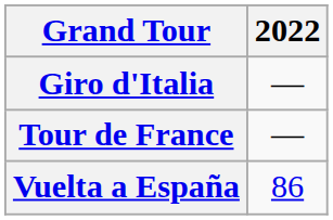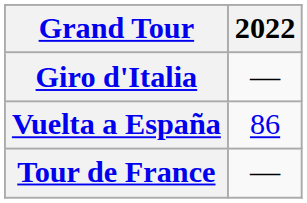 <table class="wikitable plainrowheaders">
 <tr>
 <th scope="col"><a href='#'>Grand Tour</a></th>
 <th scope="col">2022</th>
 </tr>
 <tr style="text-align:center;">
 <th scope="row"> <a href='#'>Giro d'Italia</a></th>
 <td>—</td>
 </tr>
 <tr style="text-align:center;">
+<th scope="row"> <a href='#'>Vuelta a España</a></th>
+<td><a href='#'>86</a></td>
+</tr>
+<tr style="text-align:center;">
 <th scope="row"> <a href='#'>Tour de France</a></th>
 <td>—</td>
 </tr>
-<tr style="text-align:center;">
-<th scope="row"> <a href='#'>Vuelta a España</a></th>
-<td><a href='#'>86</a></td>
-</tr>
 </table>
